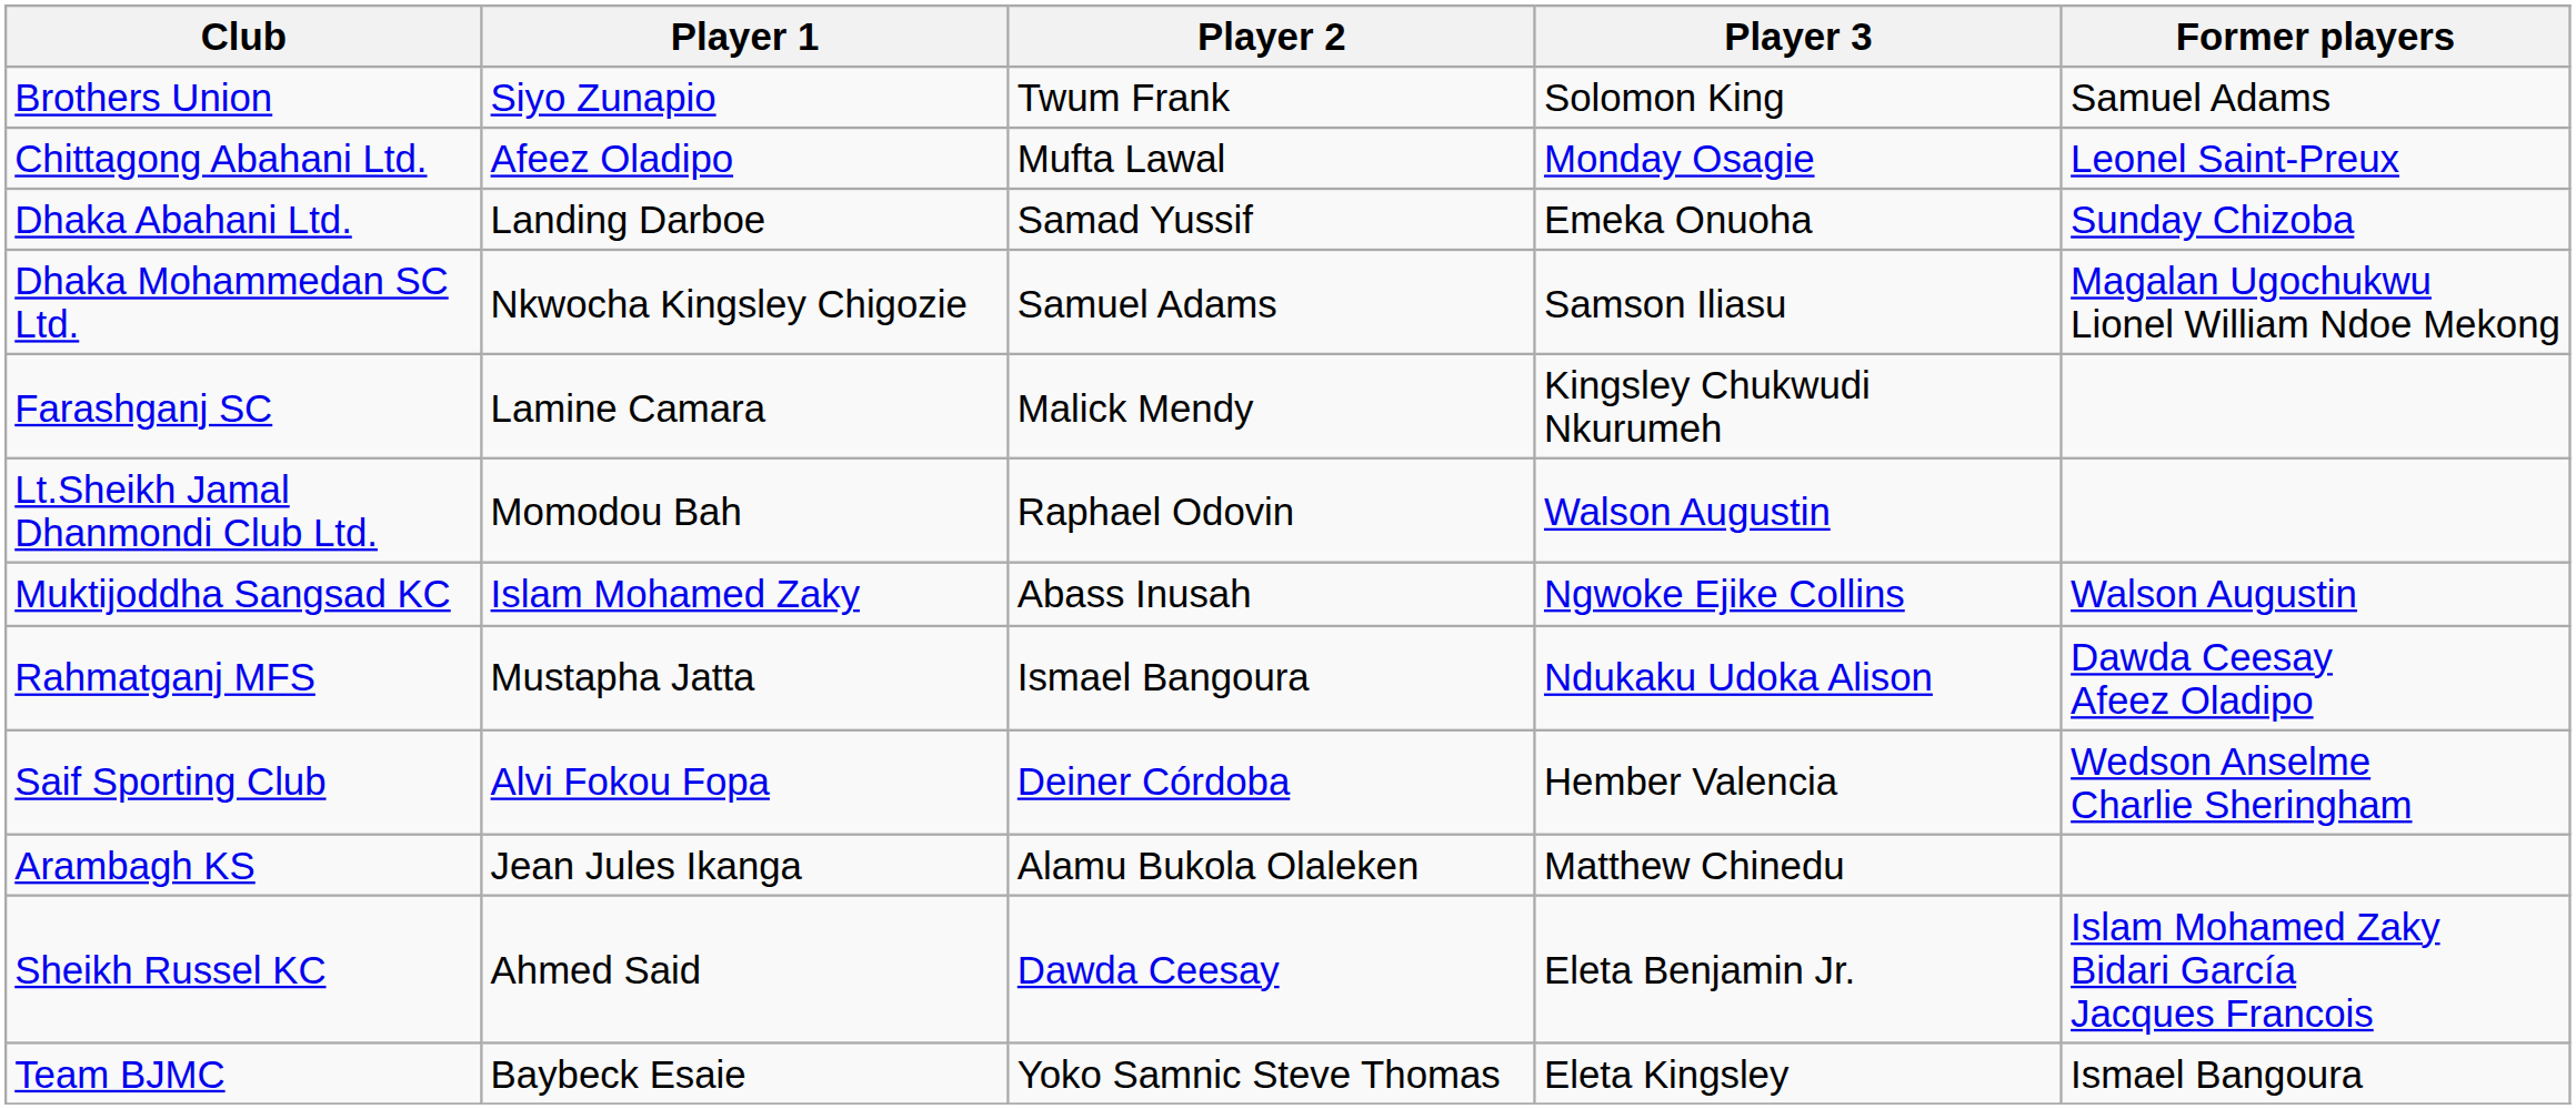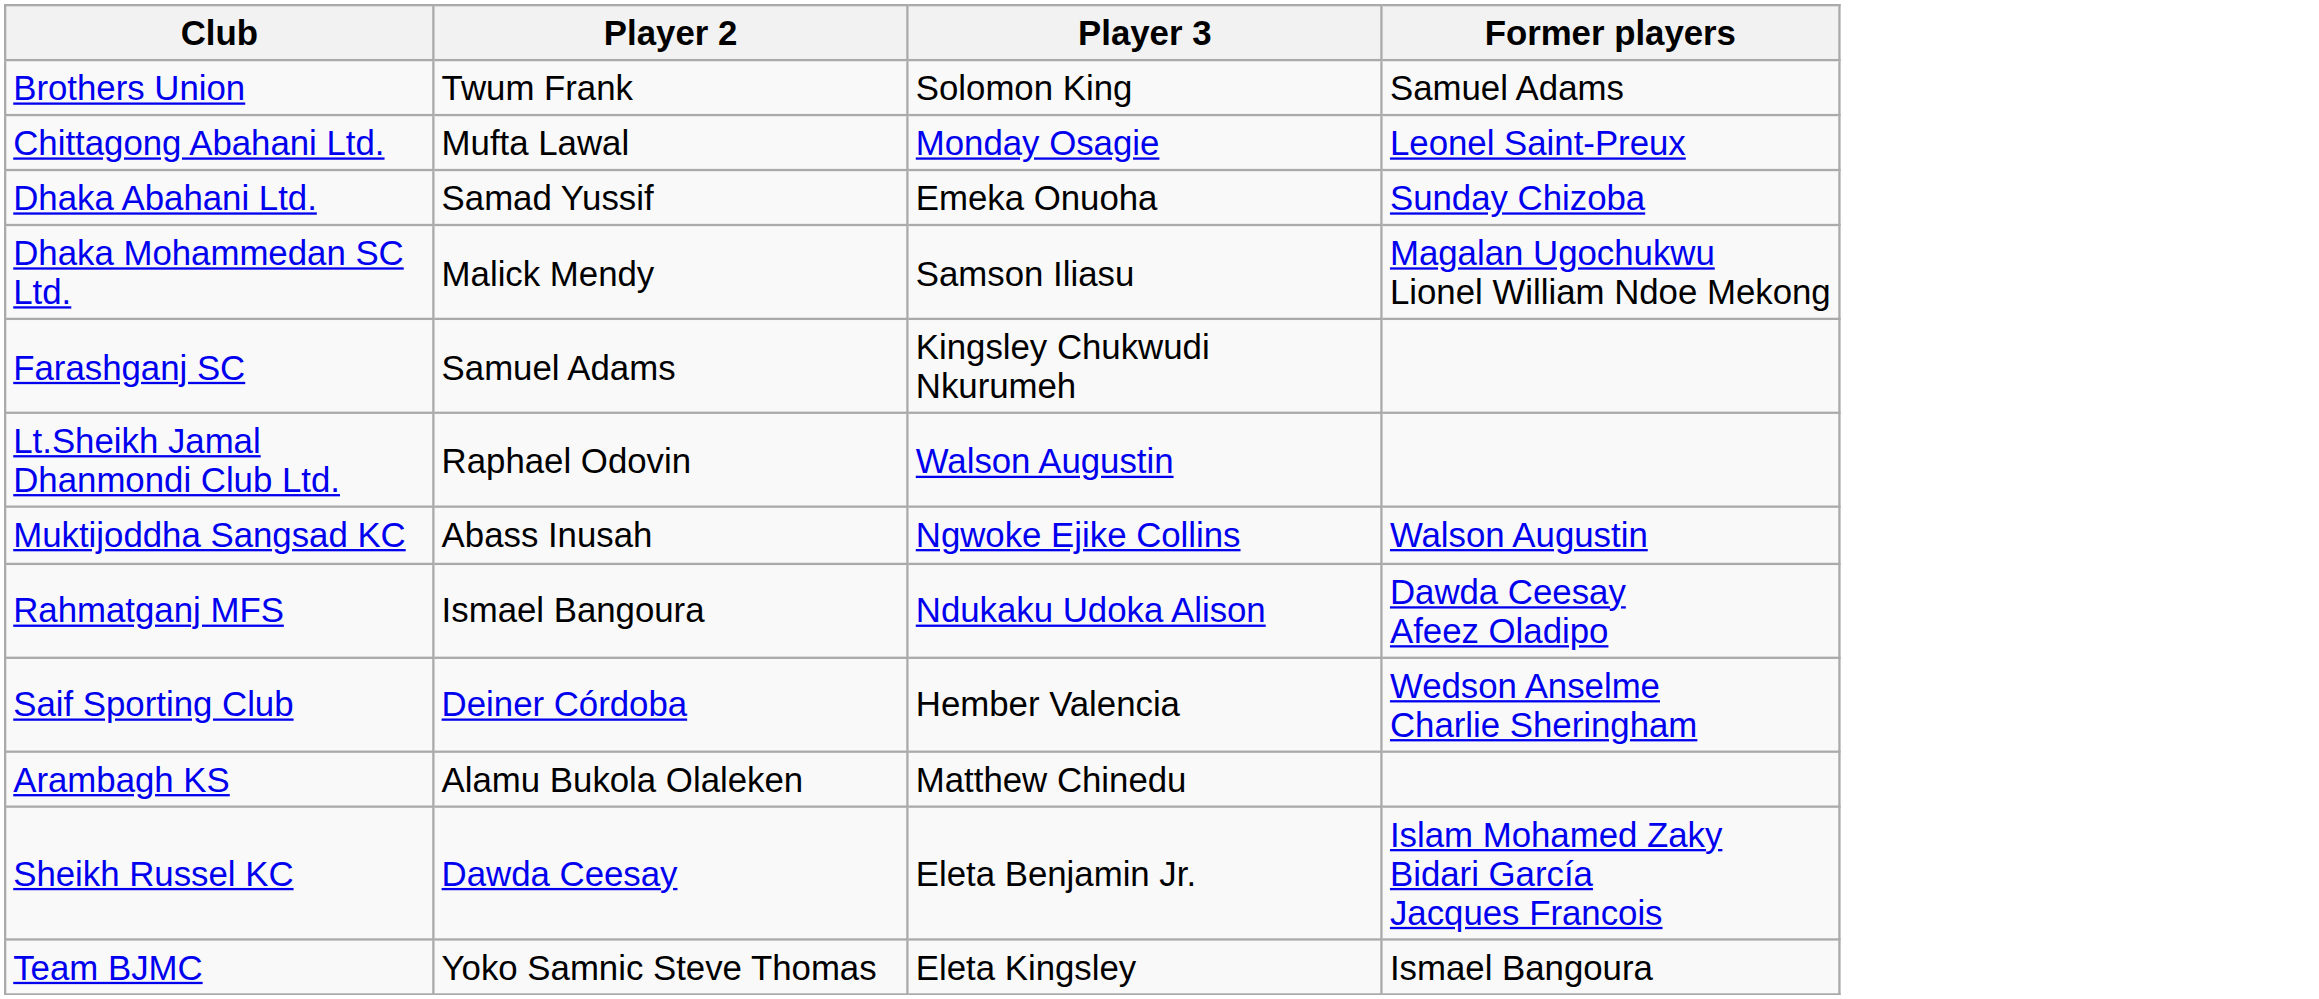 <table class="wikitable" style="font-size:95%;">
 <tr>
 <th width="180">Club</th>
-<th width="200">Player 1</th>
 <th width="200">Player 2</th>
 <th width="200">Player 3</th>
 <th>Former players</th>
 </tr>
 <tr>
 <td><a href='#'>Brothers Union</a></td>
-<td> <a href='#'>Siyo Zunapio</a></td>
 <td> Twum Frank</td>
 <td> Solomon King</td>
 <td> Samuel Adams</td>
 </tr>
 <tr>
 <td><a href='#'>Chittagong Abahani Ltd.</a></td>
-<td> <a href='#'>Afeez Oladipo</a></td>
 <td> Mufta Lawal</td>
 <td> <a href='#'>Monday Osagie</a></td>
 <td> <a href='#'>Leonel Saint-Preux</a></td>
 </tr>
 <tr>
 <td><a href='#'>Dhaka Abahani Ltd.</a></td>
-<td> Landing Darboe</td>
 <td> Samad Yussif</td>
 <td> Emeka Onuoha</td>
 <td> <a href='#'>Sunday Chizoba</a></td>
 </tr>
 <tr>
 <td><a href='#'>Dhaka Mohammedan SC Ltd.</a></td>
-<td> Nkwocha Kingsley Chigozie</td>
-<td> Samuel Adams</td>
+<td> Malick Mendy</td>
 <td> Samson Iliasu</td>
 <td> <a href='#'>Magalan Ugochukwu</a><br> Lionel William Ndoe Mekong</td>
 </tr>
 <tr>
 <td><a href='#'>Farashganj SC</a></td>
-<td> Lamine Camara</td>
-<td> Malick Mendy</td>
+<td> Samuel Adams</td>
 <td> Kingsley Chukwudi Nkurumeh</td>
 <td></td>
 </tr>
 <tr>
 <td><a href='#'>Lt.Sheikh Jamal Dhanmondi Club Ltd.</a></td>
-<td> Momodou Bah</td>
 <td> Raphael Odovin</td>
 <td> <a href='#'>Walson Augustin</a></td>
 <td></td>
 </tr>
 <tr>
 <td><a href='#'>Muktijoddha Sangsad KC</a></td>
-<td> <a href='#'>Islam Mohamed Zaky</a></td>
 <td> Abass Inusah</td>
 <td> <a href='#'>Ngwoke Ejike Collins</a><br></td>
 <td> <a href='#'>Walson Augustin</a></td>
 </tr>
 <tr>
 <td><a href='#'>Rahmatganj MFS</a></td>
-<td> Mustapha Jatta</td>
 <td> Ismael Bangoura<br></td>
 <td> <a href='#'>Ndukaku Udoka Alison</a></td>
 <td> <a href='#'>Dawda Ceesay</a><br> <a href='#'>Afeez Oladipo</a></td>
 </tr>
 <tr>
 <td><a href='#'>Saif Sporting Club</a></td>
-<td> <a href='#'>Alvi Fokou Fopa</a></td>
 <td> <a href='#'>Deiner Córdoba</a></td>
 <td> Hember Valencia</td>
 <td> <a href='#'>Wedson Anselme</a><br> <a href='#'>Charlie Sheringham</a></td>
 </tr>
 <tr>
 <td><a href='#'>Arambagh KS</a></td>
-<td> Jean Jules Ikanga</td>
 <td> Alamu Bukola Olaleken</td>
 <td> Matthew Chinedu</td>
 <td></td>
 </tr>
 <tr>
 <td><a href='#'>Sheikh Russel KC</a></td>
-<td> Ahmed Said</td>
 <td> <a href='#'>Dawda Ceesay</a></td>
 <td> Eleta Benjamin Jr.</td>
 <td> <a href='#'>Islam Mohamed Zaky</a><br> <a href='#'>Bidari García</a><br> <a href='#'>Jacques Francois</a></td>
 </tr>
 <tr>
 <td><a href='#'>Team BJMC</a></td>
-<td> Baybeck Esaie</td>
 <td> Yoko Samnic Steve Thomas</td>
 <td> Eleta Kingsley</td>
 <td> Ismael Bangoura</td>
 </tr>
 </table>
